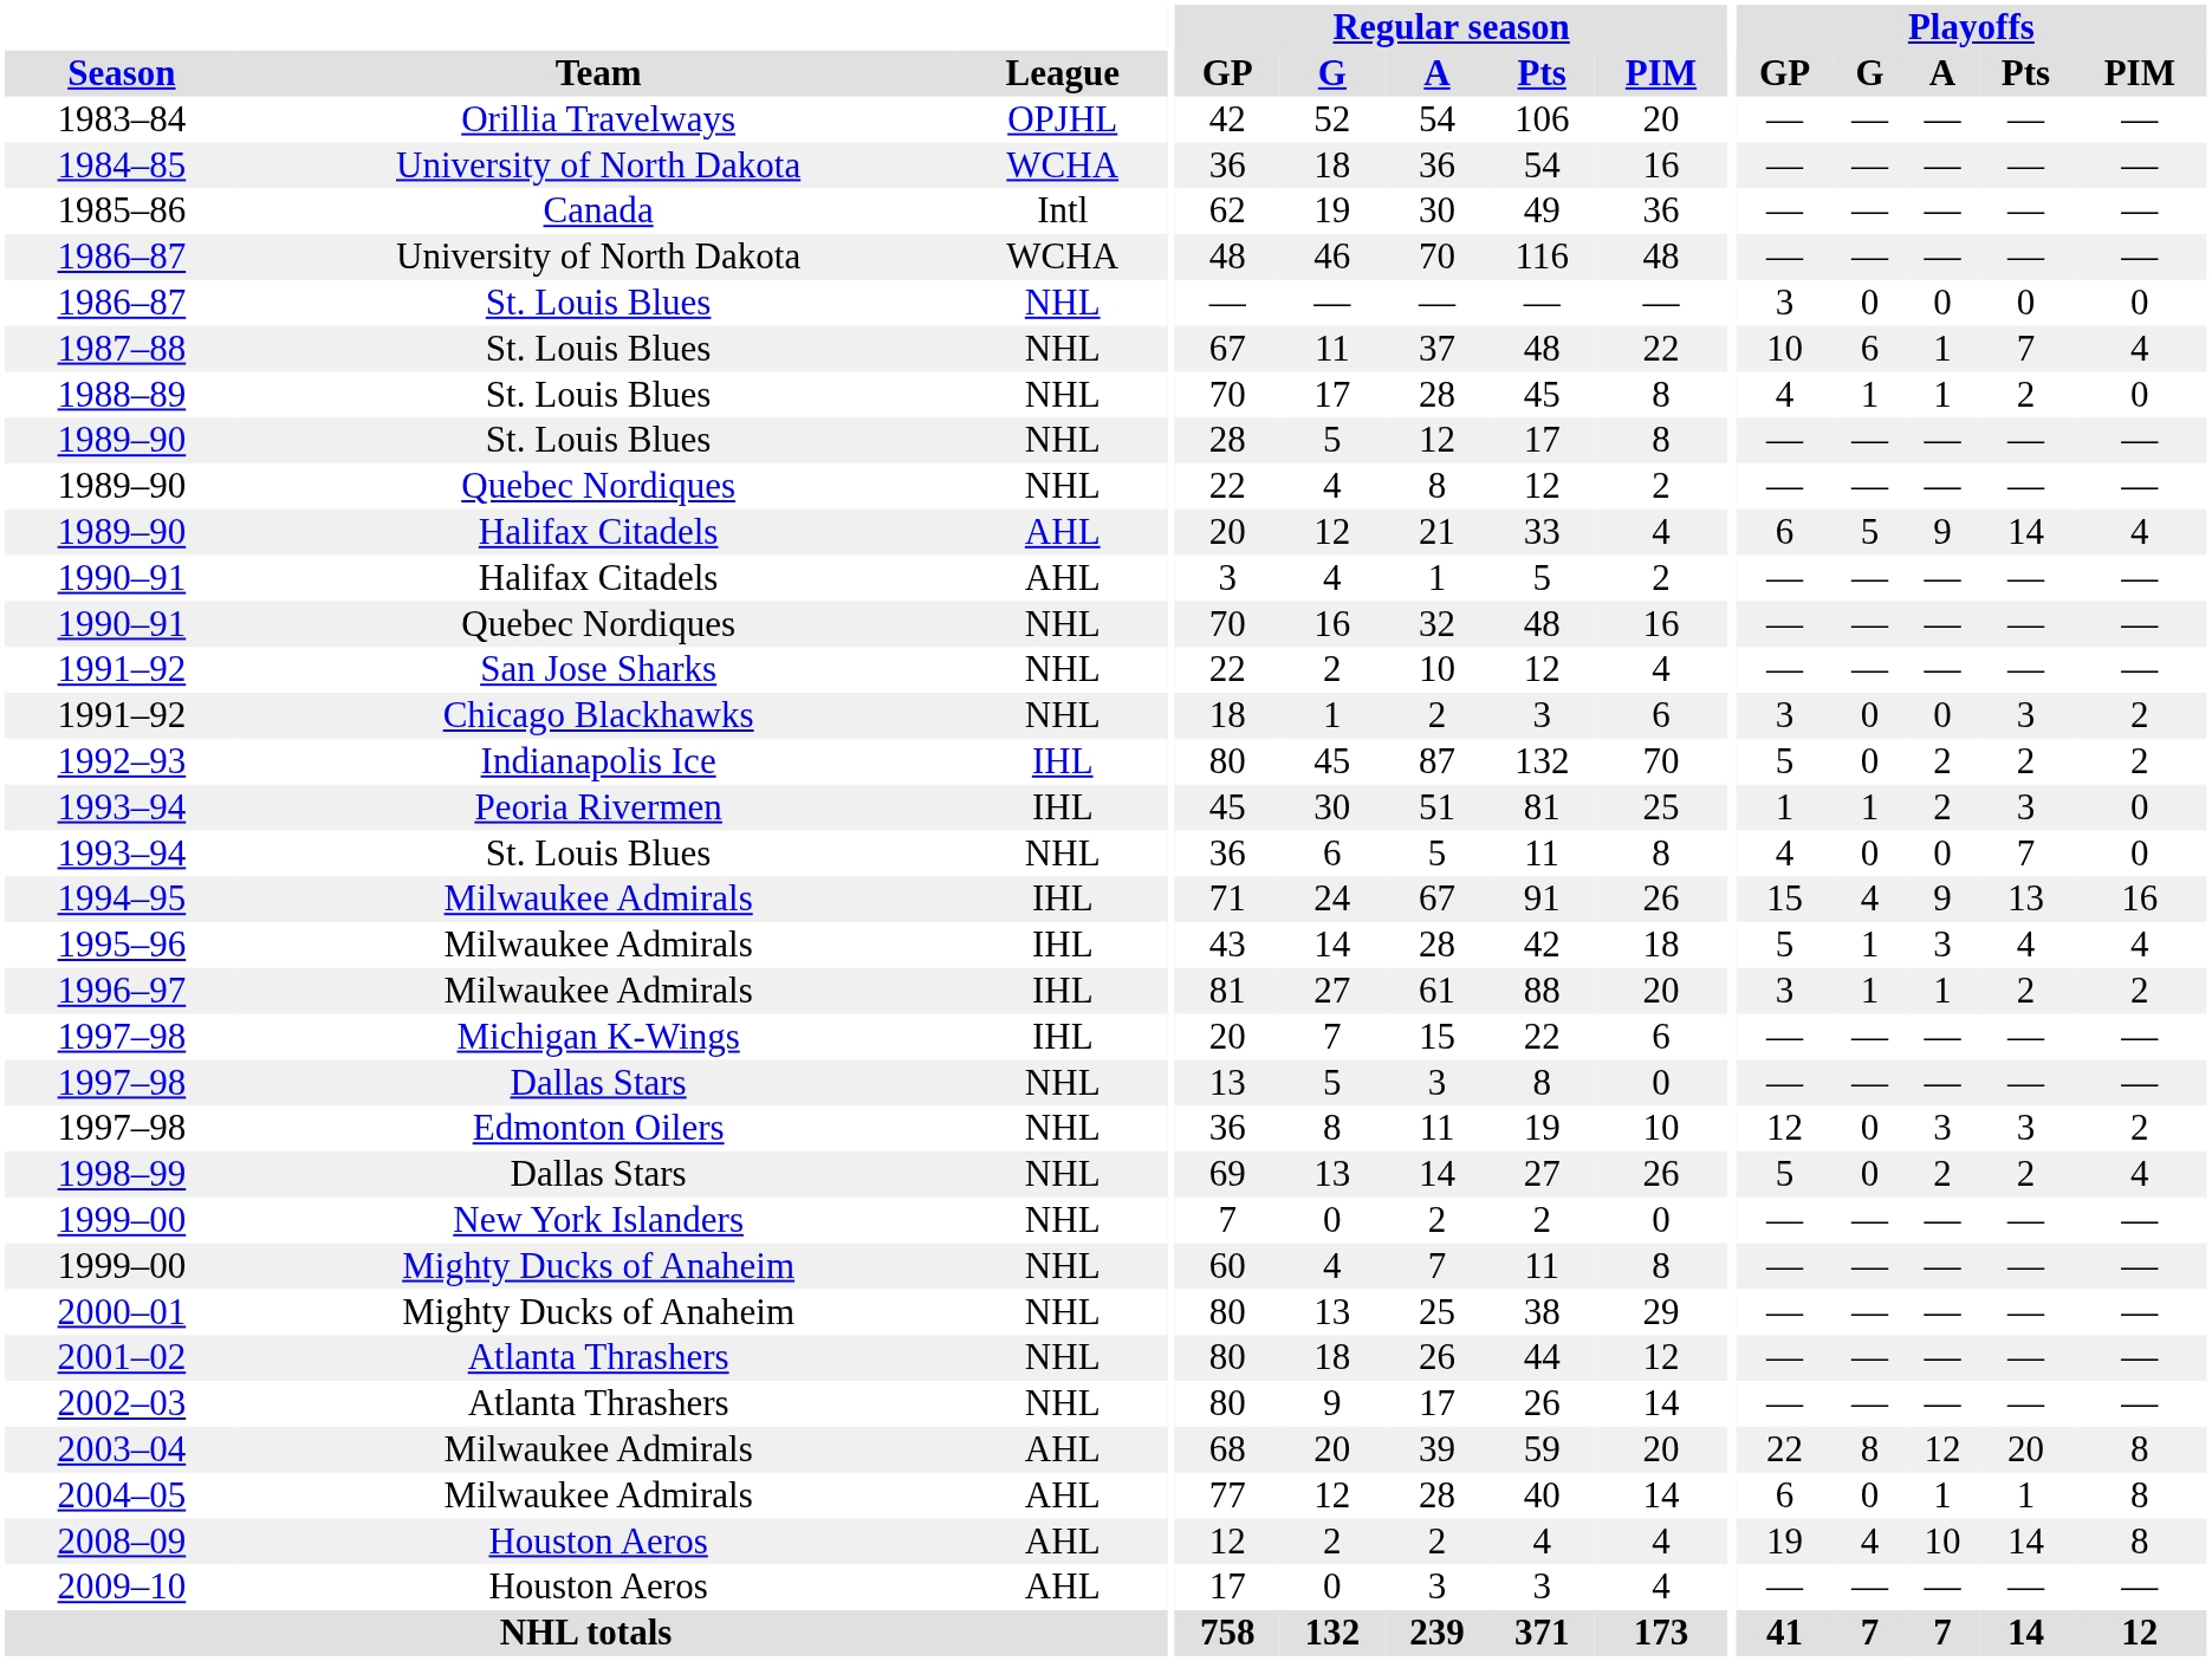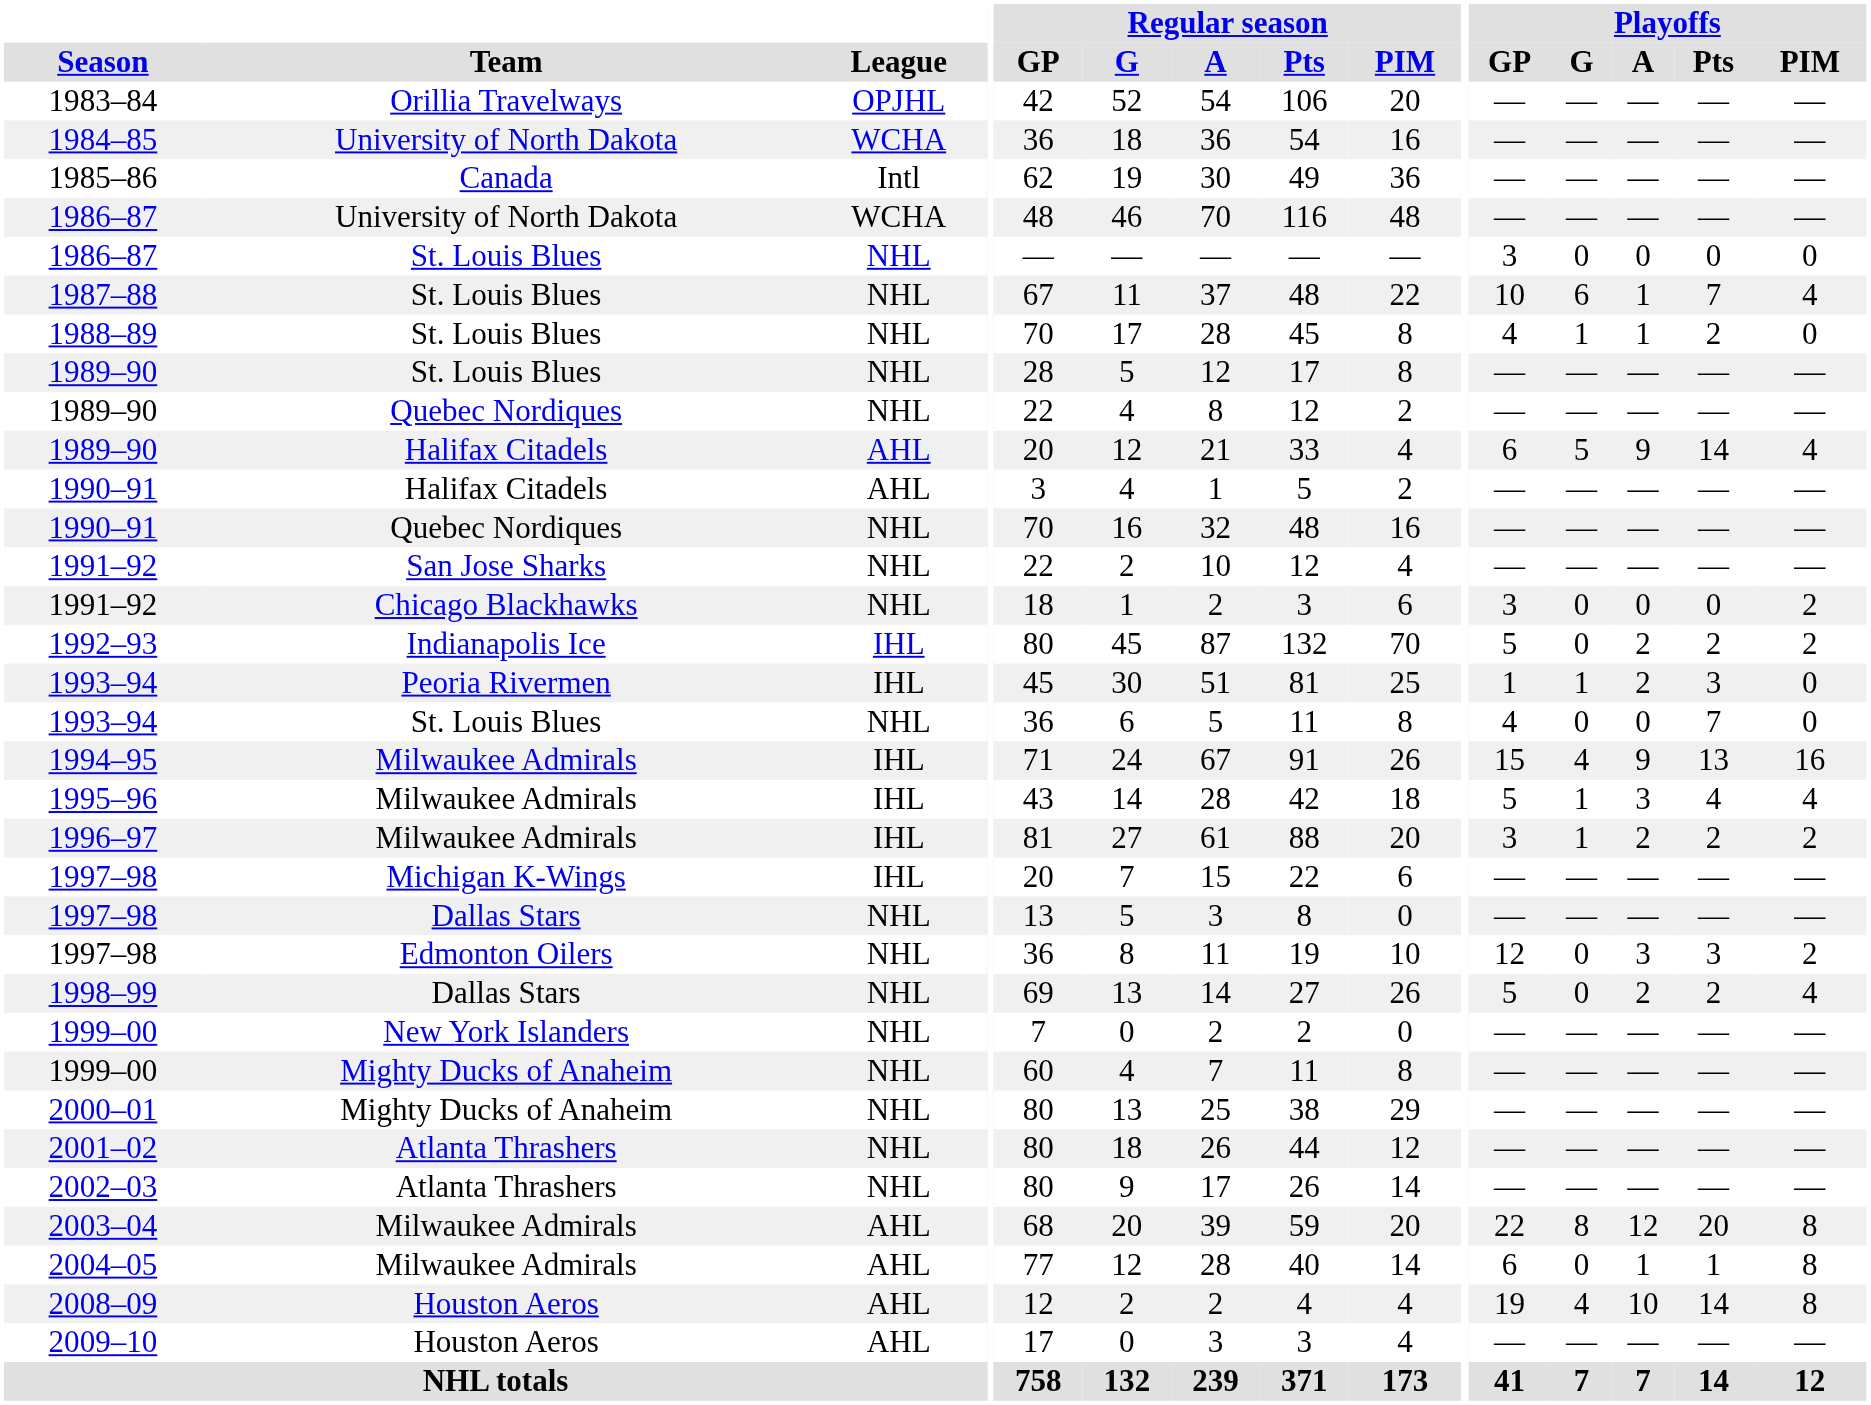 <table border="0" cellpadding="1" cellspacing="0" style="text-align:center; width:60em">
 <tr style="background:#e0e0e0;">
 <th colspan="3" style="background:#fff;"></th>
 <th rowspan="99" style="background:#fff;"></th>
 <th colspan="5"><a href='#'>Regular season</a></th>
 <th rowspan="99" style="background:#fff;"></th>
 <th colspan="5"><a href='#'>Playoffs</a></th>
 </tr>
 <tr style="background:#e0e0e0;">
 <th><a href='#'>Season</a></th>
 <th>Team</th>
 <th>League</th>
 <th>GP</th>
 <th><a href='#'>G</a></th>
 <th><a href='#'>A</a></th>
 <th><a href='#'>Pts</a></th>
 <th><a href='#'>PIM</a></th>
 <th>GP</th>
 <th>G</th>
 <th>A</th>
 <th>Pts</th>
 <th>PIM</th>
 </tr>
 <tr>
 <td>1983–84</td>
 <td><a href='#'>Orillia Travelways</a></td>
 <td><a href='#'>OPJHL</a></td>
 <td>42</td>
 <td>52</td>
 <td>54</td>
 <td>106</td>
 <td>20</td>
 <td>—</td>
 <td>—</td>
 <td>—</td>
 <td>—</td>
 <td>—</td>
 </tr>
 <tr style="background:#f0f0f0;">
 <td><a href='#'>1984–85</a></td>
 <td><a href='#'>University of North Dakota</a></td>
 <td><a href='#'>WCHA</a></td>
 <td>36</td>
 <td>18</td>
 <td>36</td>
 <td>54</td>
 <td>16</td>
 <td>—</td>
 <td>—</td>
 <td>—</td>
 <td>—</td>
 <td>—</td>
 </tr>
 <tr>
 <td>1985–86</td>
 <td><a href='#'>Canada</a></td>
 <td>Intl</td>
 <td>62</td>
 <td>19</td>
 <td>30</td>
 <td>49</td>
 <td>36</td>
 <td>—</td>
 <td>—</td>
 <td>—</td>
 <td>—</td>
 <td>—</td>
 </tr>
 <tr style="background:#f0f0f0;">
 <td><a href='#'>1986–87</a></td>
 <td>University of North Dakota</td>
 <td>WCHA</td>
 <td>48</td>
 <td>46</td>
 <td>70</td>
 <td>116</td>
 <td>48</td>
 <td>—</td>
 <td>—</td>
 <td>—</td>
 <td>—</td>
 <td>—</td>
 </tr>
 <tr>
 <td><a href='#'>1986–87</a></td>
 <td><a href='#'>St. Louis Blues</a></td>
 <td><a href='#'>NHL</a></td>
 <td>—</td>
 <td>—</td>
 <td>—</td>
 <td>—</td>
 <td>—</td>
 <td>3</td>
 <td>0</td>
 <td>0</td>
 <td>0</td>
 <td>0</td>
 </tr>
 <tr style="background:#f0f0f0;">
 <td><a href='#'>1987–88</a></td>
 <td>St. Louis Blues</td>
 <td>NHL</td>
 <td>67</td>
 <td>11</td>
 <td>37</td>
 <td>48</td>
 <td>22</td>
 <td>10</td>
 <td>6</td>
 <td>1</td>
 <td>7</td>
 <td>4</td>
 </tr>
 <tr>
 <td><a href='#'>1988–89</a></td>
 <td>St. Louis Blues</td>
 <td>NHL</td>
 <td>70</td>
 <td>17</td>
 <td>28</td>
 <td>45</td>
 <td>8</td>
 <td>4</td>
 <td>1</td>
 <td>1</td>
 <td>2</td>
 <td>0</td>
 </tr>
 <tr style="background:#f0f0f0;">
 <td><a href='#'>1989–90</a></td>
 <td>St. Louis Blues</td>
 <td>NHL</td>
 <td>28</td>
 <td>5</td>
 <td>12</td>
 <td>17</td>
 <td>8</td>
 <td>—</td>
 <td>—</td>
 <td>—</td>
 <td>—</td>
 <td>—</td>
 </tr>
 <tr>
 <td>1989–90</td>
 <td><a href='#'>Quebec Nordiques</a></td>
 <td>NHL</td>
 <td>22</td>
 <td>4</td>
 <td>8</td>
 <td>12</td>
 <td>2</td>
 <td>—</td>
 <td>—</td>
 <td>—</td>
 <td>—</td>
 <td>—</td>
 </tr>
 <tr style="background:#f0f0f0;">
 <td><a href='#'>1989–90</a></td>
 <td><a href='#'>Halifax Citadels</a></td>
 <td><a href='#'>AHL</a></td>
 <td>20</td>
 <td>12</td>
 <td>21</td>
 <td>33</td>
 <td>4</td>
 <td>6</td>
 <td>5</td>
 <td>9</td>
 <td>14</td>
 <td>4</td>
 </tr>
 <tr>
 <td><a href='#'>1990–91</a></td>
 <td>Halifax Citadels</td>
 <td>AHL</td>
 <td>3</td>
 <td>4</td>
 <td>1</td>
 <td>5</td>
 <td>2</td>
 <td>—</td>
 <td>—</td>
 <td>—</td>
 <td>—</td>
 <td>—</td>
 </tr>
 <tr style="background:#f0f0f0;">
 <td><a href='#'>1990–91</a></td>
 <td>Quebec Nordiques</td>
 <td>NHL</td>
 <td>70</td>
 <td>16</td>
 <td>32</td>
 <td>48</td>
 <td>16</td>
 <td>—</td>
 <td>—</td>
 <td>—</td>
 <td>—</td>
 <td>—</td>
 </tr>
 <tr>
 <td><a href='#'>1991–92</a></td>
 <td><a href='#'>San Jose Sharks</a></td>
 <td>NHL</td>
 <td>22</td>
 <td>2</td>
 <td>10</td>
 <td>12</td>
 <td>4</td>
 <td>—</td>
 <td>—</td>
 <td>—</td>
 <td>—</td>
 <td>—</td>
 </tr>
 <tr style="background:#f0f0f0;">
 <td>1991–92</td>
 <td><a href='#'>Chicago Blackhawks</a></td>
 <td>NHL</td>
 <td>18</td>
 <td>1</td>
 <td>2</td>
 <td>3</td>
 <td>6</td>
 <td>3</td>
 <td>0</td>
 <td>0</td>
-<td>3</td>
+<td>0</td>
 <td>2</td>
 </tr>
 <tr>
 <td><a href='#'>1992–93</a></td>
 <td><a href='#'>Indianapolis Ice</a></td>
 <td><a href='#'>IHL</a></td>
 <td>80</td>
 <td>45</td>
 <td>87</td>
 <td>132</td>
 <td>70</td>
 <td>5</td>
 <td>0</td>
 <td>2</td>
 <td>2</td>
 <td>2</td>
 </tr>
 <tr style="background:#f0f0f0;">
 <td><a href='#'>1993–94</a></td>
 <td><a href='#'>Peoria Rivermen</a></td>
 <td>IHL</td>
 <td>45</td>
 <td>30</td>
 <td>51</td>
 <td>81</td>
 <td>25</td>
 <td>1</td>
 <td>1</td>
 <td>2</td>
 <td>3</td>
 <td>0</td>
 </tr>
 <tr>
 <td><a href='#'>1993–94</a></td>
 <td>St. Louis Blues</td>
 <td>NHL</td>
 <td>36</td>
 <td>6</td>
 <td>5</td>
 <td>11</td>
 <td>8</td>
 <td>4</td>
 <td>0</td>
 <td>0</td>
 <td>7</td>
 <td>0</td>
 </tr>
 <tr style="background:#f0f0f0;">
 <td><a href='#'>1994–95</a></td>
 <td><a href='#'>Milwaukee Admirals</a></td>
 <td>IHL</td>
 <td>71</td>
 <td>24</td>
 <td>67</td>
 <td>91</td>
 <td>26</td>
 <td>15</td>
 <td>4</td>
 <td>9</td>
 <td>13</td>
 <td>16</td>
 </tr>
 <tr>
 <td><a href='#'>1995–96</a></td>
 <td>Milwaukee Admirals</td>
 <td>IHL</td>
 <td>43</td>
 <td>14</td>
 <td>28</td>
 <td>42</td>
 <td>18</td>
 <td>5</td>
 <td>1</td>
 <td>3</td>
 <td>4</td>
 <td>4</td>
 </tr>
 <tr style="background:#f0f0f0;">
 <td><a href='#'>1996–97</a></td>
 <td>Milwaukee Admirals</td>
 <td>IHL</td>
 <td>81</td>
 <td>27</td>
 <td>61</td>
 <td>88</td>
 <td>20</td>
 <td>3</td>
 <td>1</td>
-<td>1</td>
+<td>2</td>
 <td>2</td>
 <td>2</td>
 </tr>
 <tr>
 <td><a href='#'>1997–98</a></td>
 <td><a href='#'>Michigan K-Wings</a></td>
 <td>IHL</td>
 <td>20</td>
 <td>7</td>
 <td>15</td>
 <td>22</td>
 <td>6</td>
 <td>—</td>
 <td>—</td>
 <td>—</td>
 <td>—</td>
 <td>—</td>
 </tr>
 <tr style="background:#f0f0f0;">
 <td><a href='#'>1997–98</a></td>
 <td><a href='#'>Dallas Stars</a></td>
 <td>NHL</td>
 <td>13</td>
 <td>5</td>
 <td>3</td>
 <td>8</td>
 <td>0</td>
 <td>—</td>
 <td>—</td>
 <td>—</td>
 <td>—</td>
 <td>—</td>
 </tr>
 <tr>
 <td>1997–98</td>
 <td><a href='#'>Edmonton Oilers</a></td>
 <td>NHL</td>
 <td>36</td>
 <td>8</td>
 <td>11</td>
 <td>19</td>
 <td>10</td>
 <td>12</td>
 <td>0</td>
 <td>3</td>
 <td>3</td>
 <td>2</td>
 </tr>
 <tr style="background:#f0f0f0;">
 <td><a href='#'>1998–99</a></td>
 <td>Dallas Stars</td>
 <td>NHL</td>
 <td>69</td>
 <td>13</td>
 <td>14</td>
 <td>27</td>
 <td>26</td>
 <td>5</td>
 <td>0</td>
 <td>2</td>
 <td>2</td>
 <td>4</td>
 </tr>
 <tr>
 <td><a href='#'>1999–00</a></td>
 <td><a href='#'>New York Islanders</a></td>
 <td>NHL</td>
 <td>7</td>
 <td>0</td>
 <td>2</td>
 <td>2</td>
 <td>0</td>
 <td>—</td>
 <td>—</td>
 <td>—</td>
 <td>—</td>
 <td>—</td>
 </tr>
 <tr style="background:#f0f0f0;">
 <td>1999–00</td>
 <td><a href='#'>Mighty Ducks of Anaheim</a></td>
 <td>NHL</td>
 <td>60</td>
 <td>4</td>
 <td>7</td>
 <td>11</td>
 <td>8</td>
 <td>—</td>
 <td>—</td>
 <td>—</td>
 <td>—</td>
 <td>—</td>
 </tr>
 <tr>
 <td><a href='#'>2000–01</a></td>
 <td>Mighty Ducks of Anaheim</td>
 <td>NHL</td>
 <td>80</td>
 <td>13</td>
 <td>25</td>
 <td>38</td>
 <td>29</td>
 <td>—</td>
 <td>—</td>
 <td>—</td>
 <td>—</td>
 <td>—</td>
 </tr>
 <tr style="background:#f0f0f0;">
 <td><a href='#'>2001–02</a></td>
 <td><a href='#'>Atlanta Thrashers</a></td>
 <td>NHL</td>
 <td>80</td>
 <td>18</td>
 <td>26</td>
 <td>44</td>
 <td>12</td>
 <td>—</td>
 <td>—</td>
 <td>—</td>
 <td>—</td>
 <td>—</td>
 </tr>
 <tr>
 <td><a href='#'>2002–03</a></td>
 <td>Atlanta Thrashers</td>
 <td>NHL</td>
 <td>80</td>
 <td>9</td>
 <td>17</td>
 <td>26</td>
 <td>14</td>
 <td>—</td>
 <td>—</td>
 <td>—</td>
 <td>—</td>
 <td>—</td>
 </tr>
 <tr style="background:#f0f0f0;">
 <td><a href='#'>2003–04</a></td>
 <td>Milwaukee Admirals</td>
 <td>AHL</td>
 <td>68</td>
 <td>20</td>
 <td>39</td>
 <td>59</td>
 <td>20</td>
 <td>22</td>
 <td>8</td>
 <td>12</td>
 <td>20</td>
 <td>8</td>
 </tr>
 <tr>
 <td><a href='#'>2004–05</a></td>
 <td>Milwaukee Admirals</td>
 <td>AHL</td>
 <td>77</td>
 <td>12</td>
 <td>28</td>
 <td>40</td>
 <td>14</td>
 <td>6</td>
 <td>0</td>
 <td>1</td>
 <td>1</td>
 <td>8</td>
 </tr>
 <tr style="background:#f0f0f0;">
 <td><a href='#'>2008–09</a></td>
 <td><a href='#'>Houston Aeros</a></td>
 <td>AHL</td>
 <td>12</td>
 <td>2</td>
 <td>2</td>
 <td>4</td>
 <td>4</td>
 <td>19</td>
 <td>4</td>
 <td>10</td>
 <td>14</td>
 <td>8</td>
 </tr>
 <tr>
 <td><a href='#'>2009–10</a></td>
 <td>Houston Aeros</td>
 <td>AHL</td>
 <td>17</td>
 <td>0</td>
 <td>3</td>
 <td>3</td>
 <td>4</td>
 <td>—</td>
 <td>—</td>
 <td>—</td>
 <td>—</td>
 <td>—</td>
 </tr>
 <tr style="background:#e0e0e0;">
 <th colspan="3">NHL totals</th>
 <th>758</th>
 <th>132</th>
 <th>239</th>
 <th>371</th>
 <th>173</th>
 <th>41</th>
 <th>7</th>
 <th>7</th>
 <th>14</th>
 <th>12</th>
 </tr>
 </table>
